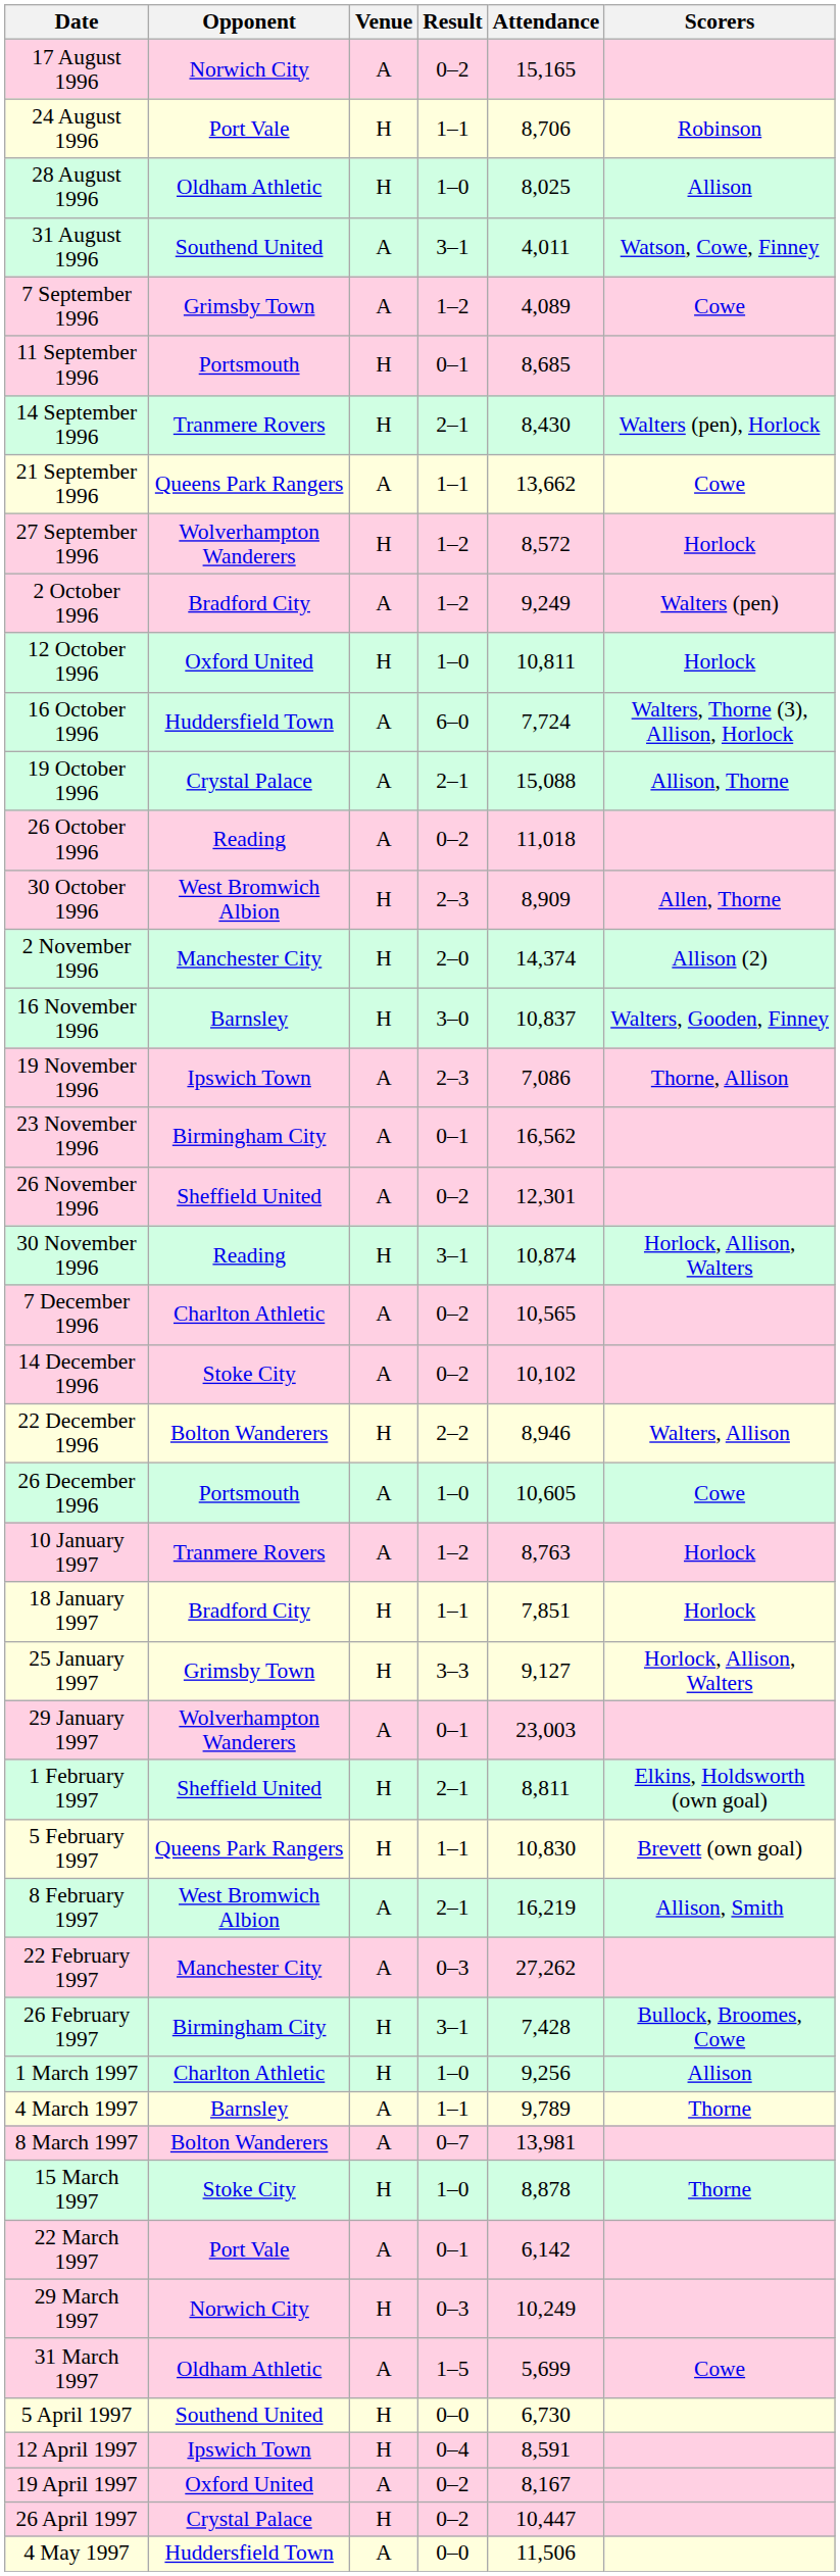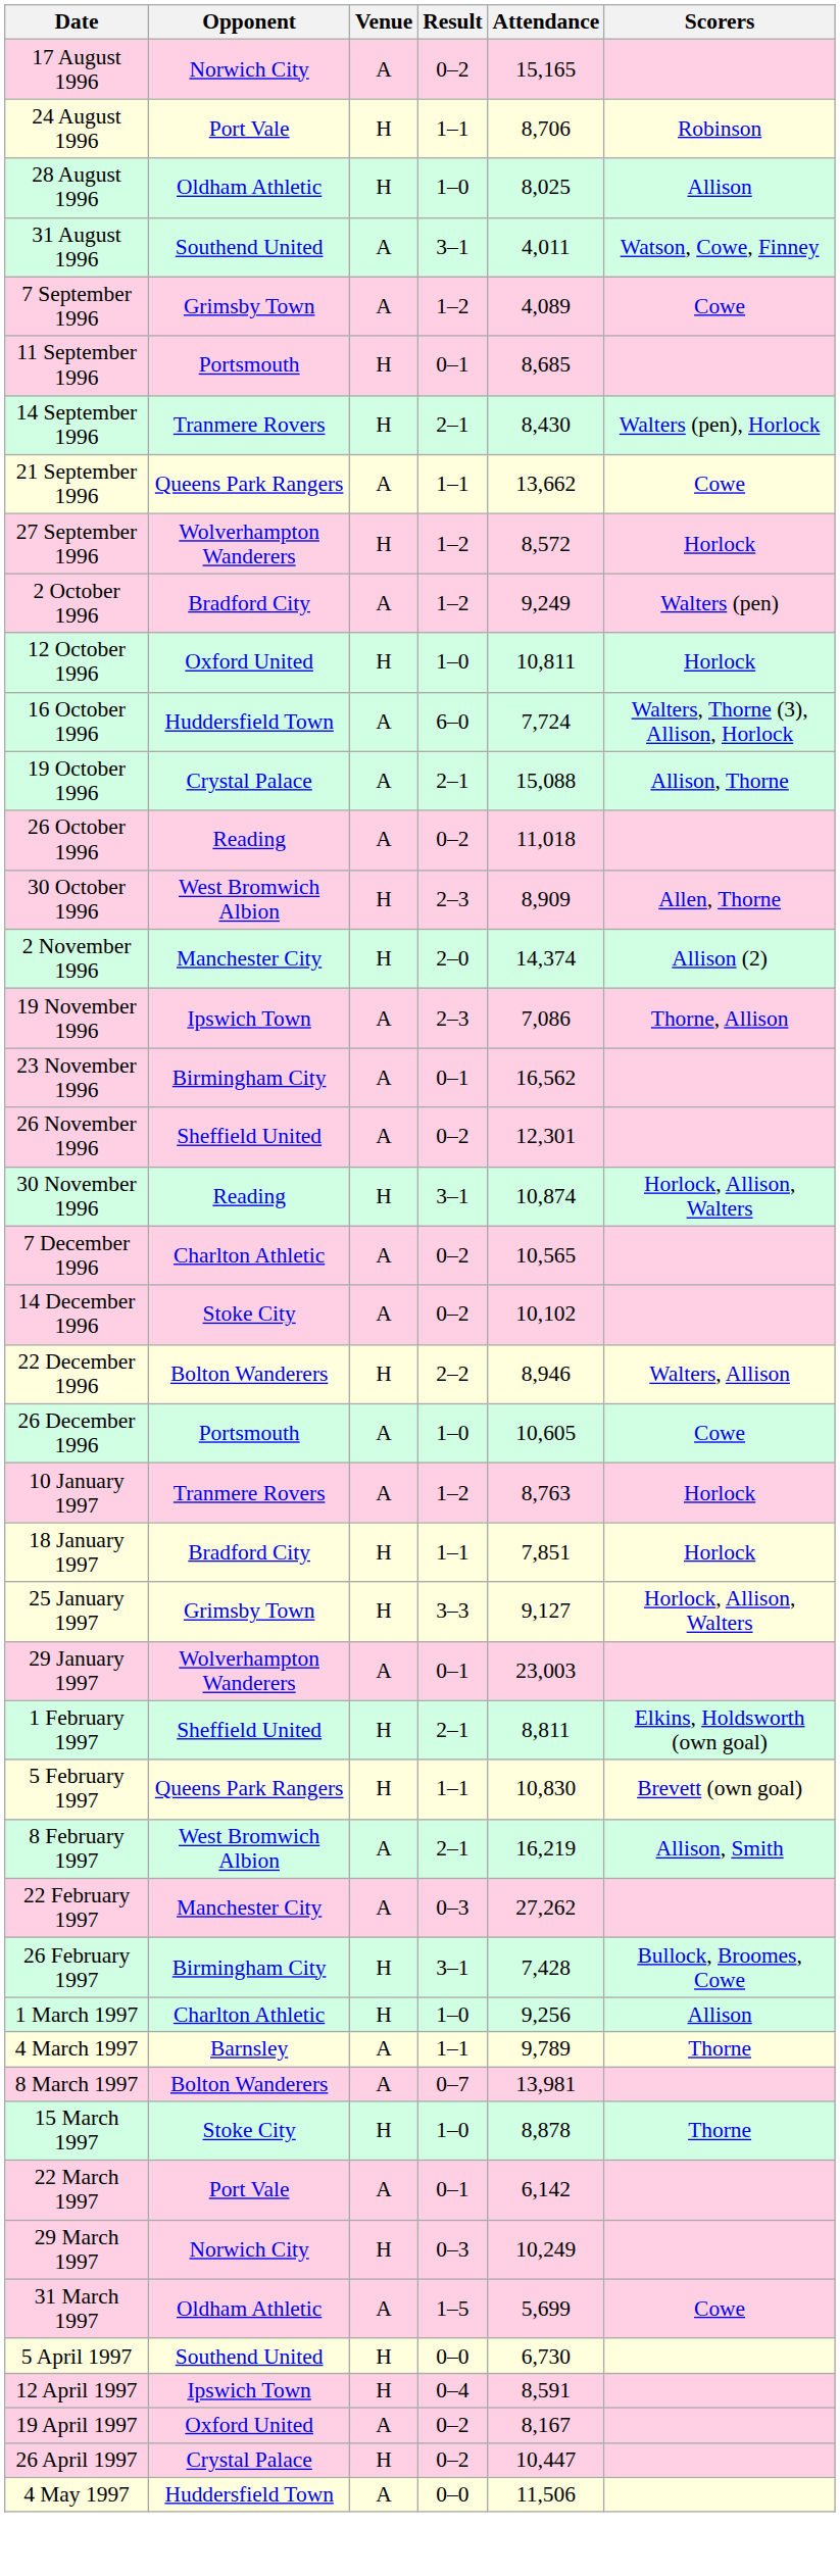 <table class="wikitable sortable" style="font-size:100%; text-align:center">
 <tr>
 <th>Date</th>
 <th>Opponent</th>
 <th>Venue</th>
 <th>Result</th>
 <th>Attendance</th>
 <th>Scorers</th>
 </tr>
 <tr style="background-color: #ffd0e3;">
 <td>17 August 1996</td>
 <td><a href='#'>Norwich City</a></td>
 <td>A</td>
 <td>0–2</td>
 <td>15,165</td>
 <td></td>
 </tr>
 <tr style="background-color: #ffffdd;">
 <td>24 August 1996</td>
 <td><a href='#'>Port Vale</a></td>
 <td>H</td>
 <td>1–1</td>
 <td>8,706</td>
 <td><a href='#'>Robinson</a></td>
 </tr>
 <tr style="background-color: #d0ffe3;">
 <td>28 August 1996</td>
 <td><a href='#'>Oldham Athletic</a></td>
 <td>H</td>
 <td>1–0</td>
 <td>8,025</td>
 <td><a href='#'>Allison</a></td>
 </tr>
 <tr style="background-color: #d0ffe3;">
 <td>31 August 1996</td>
 <td><a href='#'>Southend United</a></td>
 <td>A</td>
 <td>3–1</td>
 <td>4,011</td>
 <td><a href='#'>Watson</a>, <a href='#'>Cowe</a>, <a href='#'>Finney</a></td>
 </tr>
 <tr style="background-color: #ffd0e3;">
 <td>7 September 1996</td>
 <td><a href='#'>Grimsby Town</a></td>
 <td>A</td>
 <td>1–2</td>
 <td>4,089</td>
 <td><a href='#'>Cowe</a></td>
 </tr>
 <tr style="background-color: #ffd0e3;">
 <td>11 September 1996</td>
 <td><a href='#'>Portsmouth</a></td>
 <td>H</td>
 <td>0–1</td>
 <td>8,685</td>
 <td></td>
 </tr>
 <tr style="background-color: #d0ffe3;">
 <td>14 September 1996</td>
 <td><a href='#'>Tranmere Rovers</a></td>
 <td>H</td>
 <td>2–1</td>
 <td>8,430</td>
 <td><a href='#'>Walters</a> (pen), <a href='#'>Horlock</a></td>
 </tr>
 <tr style="background-color: #ffffdd;">
 <td>21 September 1996</td>
 <td><a href='#'>Queens Park Rangers</a></td>
 <td>A</td>
 <td>1–1</td>
 <td>13,662</td>
 <td><a href='#'>Cowe</a></td>
 </tr>
 <tr style="background-color: #ffd0e3;">
 <td>27 September 1996</td>
 <td><a href='#'>Wolverhampton Wanderers</a></td>
 <td>H</td>
 <td>1–2</td>
 <td>8,572</td>
 <td><a href='#'>Horlock</a></td>
 </tr>
 <tr style="background-color: #ffd0e3;">
 <td>2 October 1996</td>
 <td><a href='#'>Bradford City</a></td>
 <td>A</td>
 <td>1–2</td>
 <td>9,249</td>
 <td><a href='#'>Walters</a> (pen)</td>
 </tr>
 <tr style="background-color: #d0ffe3;">
 <td>12 October 1996</td>
 <td><a href='#'>Oxford United</a></td>
 <td>H</td>
 <td>1–0</td>
 <td>10,811</td>
 <td><a href='#'>Horlock</a></td>
 </tr>
 <tr style="background-color: #d0ffe3;">
 <td>16 October 1996</td>
 <td><a href='#'>Huddersfield Town</a></td>
 <td>A</td>
 <td>6–0</td>
 <td>7,724</td>
 <td><a href='#'>Walters</a>, <a href='#'>Thorne</a> (3), <a href='#'>Allison</a>, <a href='#'>Horlock</a></td>
 </tr>
 <tr style="background-color: #d0ffe3;">
 <td>19 October 1996</td>
 <td><a href='#'>Crystal Palace</a></td>
 <td>A</td>
 <td>2–1</td>
 <td>15,088</td>
 <td><a href='#'>Allison</a>, <a href='#'>Thorne</a></td>
 </tr>
 <tr style="background-color: #ffd0e3;">
 <td>26 October 1996</td>
 <td><a href='#'>Reading</a></td>
 <td>A</td>
 <td>0–2</td>
 <td>11,018</td>
 <td></td>
 </tr>
 <tr style="background-color: #ffd0e3;">
 <td>30 October 1996</td>
 <td><a href='#'>West Bromwich Albion</a></td>
 <td>H</td>
 <td>2–3</td>
 <td>8,909</td>
 <td><a href='#'>Allen</a>, <a href='#'>Thorne</a></td>
 </tr>
 <tr style="background-color: #d0ffe3;">
 <td>2 November 1996</td>
 <td><a href='#'>Manchester City</a></td>
 <td>H</td>
 <td>2–0</td>
 <td>14,374</td>
 <td><a href='#'>Allison</a> (2)</td>
-</tr>
-<tr style="background-color: #d0ffe3;">
-<td>16 November 1996</td>
-<td><a href='#'>Barnsley</a></td>
-<td>H</td>
-<td>3–0</td>
-<td>10,837</td>
-<td><a href='#'>Walters</a>, <a href='#'>Gooden</a>, <a href='#'>Finney</a></td>
 </tr>
 <tr style="background-color: #ffd0e3;">
 <td>19 November 1996</td>
 <td><a href='#'>Ipswich Town</a></td>
 <td>A</td>
 <td>2–3</td>
 <td>7,086</td>
 <td><a href='#'>Thorne</a>, <a href='#'>Allison</a></td>
 </tr>
 <tr style="background-color: #ffd0e3;">
 <td>23 November 1996</td>
 <td><a href='#'>Birmingham City</a></td>
 <td>A</td>
 <td>0–1</td>
 <td>16,562</td>
 <td></td>
 </tr>
 <tr style="background-color: #ffd0e3;">
 <td>26 November 1996</td>
 <td><a href='#'>Sheffield United</a></td>
 <td>A</td>
 <td>0–2</td>
 <td>12,301</td>
 <td></td>
 </tr>
 <tr style="background-color: #d0ffe3;">
 <td>30 November 1996</td>
 <td><a href='#'>Reading</a></td>
 <td>H</td>
 <td>3–1</td>
 <td>10,874</td>
 <td><a href='#'>Horlock</a>, <a href='#'>Allison</a>, <a href='#'>Walters</a></td>
 </tr>
 <tr style="background-color: #ffd0e3;">
 <td>7 December 1996</td>
 <td><a href='#'>Charlton Athletic</a></td>
 <td>A</td>
 <td>0–2</td>
 <td>10,565</td>
 <td></td>
 </tr>
 <tr style="background-color: #ffd0e3;">
 <td>14 December 1996</td>
 <td><a href='#'>Stoke City</a></td>
 <td>A</td>
 <td>0–2</td>
 <td>10,102</td>
 <td></td>
 </tr>
 <tr style="background-color: #ffffdd;">
 <td>22 December 1996</td>
 <td><a href='#'>Bolton Wanderers</a></td>
 <td>H</td>
 <td>2–2</td>
 <td>8,946</td>
 <td><a href='#'>Walters</a>, <a href='#'>Allison</a></td>
 </tr>
 <tr style="background-color: #d0ffe3;">
 <td>26 December 1996</td>
 <td><a href='#'>Portsmouth</a></td>
 <td>A</td>
 <td>1–0</td>
 <td>10,605</td>
 <td><a href='#'>Cowe</a></td>
 </tr>
 <tr style="background-color: #ffd0e3;">
 <td>10 January 1997</td>
 <td><a href='#'>Tranmere Rovers</a></td>
 <td>A</td>
 <td>1–2</td>
 <td>8,763</td>
 <td><a href='#'>Horlock</a></td>
 </tr>
 <tr style="background-color: #ffffdd;">
 <td>18 January 1997</td>
 <td><a href='#'>Bradford City</a></td>
 <td>H</td>
 <td>1–1</td>
 <td>7,851</td>
 <td><a href='#'>Horlock</a></td>
 </tr>
 <tr style="background-color: #ffffdd;">
 <td>25 January 1997</td>
 <td><a href='#'>Grimsby Town</a></td>
 <td>H</td>
 <td>3–3</td>
 <td>9,127</td>
 <td><a href='#'>Horlock</a>, <a href='#'>Allison</a>, <a href='#'>Walters</a></td>
 </tr>
 <tr style="background-color: #ffd0e3;">
 <td>29 January 1997</td>
 <td><a href='#'>Wolverhampton Wanderers</a></td>
 <td>A</td>
 <td>0–1</td>
 <td>23,003</td>
 <td></td>
 </tr>
 <tr style="background-color: #d0ffe3;">
 <td>1 February 1997</td>
 <td><a href='#'>Sheffield United</a></td>
 <td>H</td>
 <td>2–1</td>
 <td>8,811</td>
 <td><a href='#'>Elkins</a>, <a href='#'>Holdsworth</a> (own goal)</td>
 </tr>
 <tr style="background-color: #ffffdd;">
 <td>5 February 1997</td>
 <td><a href='#'>Queens Park Rangers</a></td>
 <td>H</td>
 <td>1–1</td>
 <td>10,830</td>
 <td><a href='#'>Brevett</a> (own goal)</td>
 </tr>
 <tr style="background-color: #d0ffe3;">
 <td>8 February 1997</td>
 <td><a href='#'>West Bromwich Albion</a></td>
 <td>A</td>
 <td>2–1</td>
 <td>16,219</td>
 <td><a href='#'>Allison</a>, <a href='#'>Smith</a></td>
 </tr>
 <tr style="background-color: #ffd0e3;">
 <td>22 February 1997</td>
 <td><a href='#'>Manchester City</a></td>
 <td>A</td>
 <td>0–3</td>
 <td>27,262</td>
 <td></td>
 </tr>
 <tr style="background-color: #d0ffe3;">
 <td>26 February 1997</td>
 <td><a href='#'>Birmingham City</a></td>
 <td>H</td>
 <td>3–1</td>
 <td>7,428</td>
 <td><a href='#'>Bullock</a>, <a href='#'>Broomes</a>, <a href='#'>Cowe</a></td>
 </tr>
 <tr style="background-color: #d0ffe3;">
 <td>1 March 1997</td>
 <td><a href='#'>Charlton Athletic</a></td>
 <td>H</td>
 <td>1–0</td>
 <td>9,256</td>
 <td><a href='#'>Allison</a></td>
 </tr>
 <tr style="background-color: #ffffdd;">
 <td>4 March 1997</td>
 <td><a href='#'>Barnsley</a></td>
 <td>A</td>
 <td>1–1</td>
 <td>9,789</td>
 <td><a href='#'>Thorne</a></td>
 </tr>
 <tr style="background-color: #ffd0e3;">
 <td>8 March 1997</td>
 <td><a href='#'>Bolton Wanderers</a></td>
 <td>A</td>
 <td>0–7</td>
 <td>13,981</td>
 <td></td>
 </tr>
 <tr style="background-color: #d0ffe3;">
 <td>15 March 1997</td>
 <td><a href='#'>Stoke City</a></td>
 <td>H</td>
 <td>1–0</td>
 <td>8,878</td>
 <td><a href='#'>Thorne</a></td>
 </tr>
 <tr style="background-color: #ffd0e3;">
 <td>22 March 1997</td>
 <td><a href='#'>Port Vale</a></td>
 <td>A</td>
 <td>0–1</td>
 <td>6,142</td>
 <td></td>
 </tr>
 <tr style="background-color: #ffd0e3;">
 <td>29 March 1997</td>
 <td><a href='#'>Norwich City</a></td>
 <td>H</td>
 <td>0–3</td>
 <td>10,249</td>
 <td></td>
 </tr>
 <tr style="background-color: #ffd0e3;">
 <td>31 March 1997</td>
 <td><a href='#'>Oldham Athletic</a></td>
 <td>A</td>
 <td>1–5</td>
 <td>5,699</td>
 <td><a href='#'>Cowe</a></td>
 </tr>
 <tr style="background-color: #ffffdd;">
 <td>5 April 1997</td>
 <td><a href='#'>Southend United</a></td>
 <td>H</td>
 <td>0–0</td>
 <td>6,730</td>
 <td></td>
 </tr>
 <tr style="background-color: #ffd0e3;">
 <td>12 April 1997</td>
 <td><a href='#'>Ipswich Town</a></td>
 <td>H</td>
 <td>0–4</td>
 <td>8,591</td>
 <td></td>
 </tr>
 <tr style="background-color: #ffd0e3;">
 <td>19 April 1997</td>
 <td><a href='#'>Oxford United</a></td>
 <td>A</td>
 <td>0–2</td>
 <td>8,167</td>
 <td></td>
 </tr>
 <tr style="background-color: #ffd0e3;">
 <td>26 April 1997</td>
 <td><a href='#'>Crystal Palace</a></td>
 <td>H</td>
 <td>0–2</td>
 <td>10,447</td>
 <td></td>
 </tr>
 <tr style="background-color: #ffffdd;">
 <td>4 May 1997</td>
 <td><a href='#'>Huddersfield Town</a></td>
 <td>A</td>
 <td>0–0</td>
 <td>11,506</td>
 <td></td>
 </tr>
 </table>
